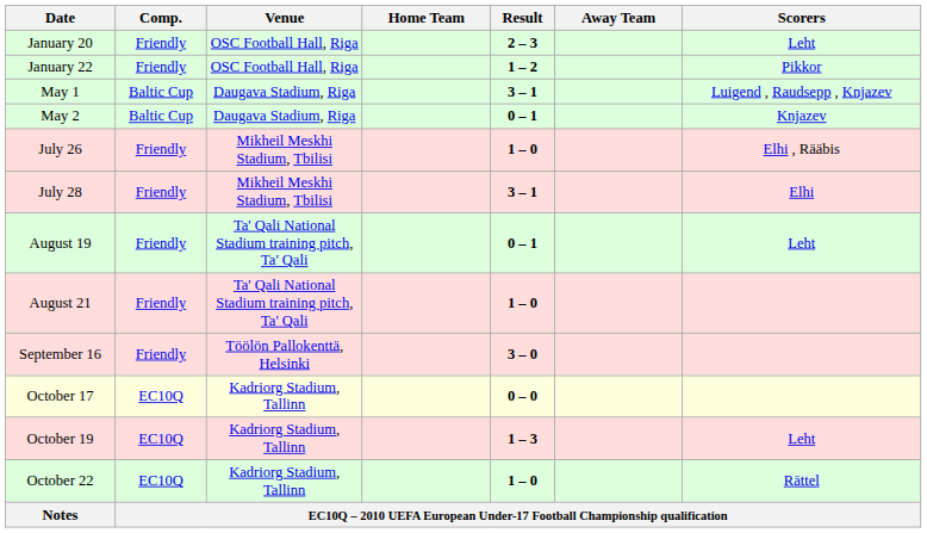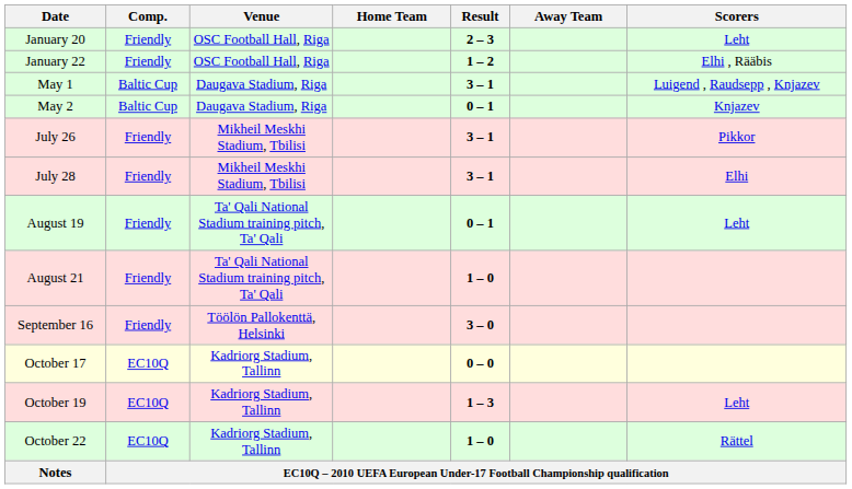 <table class="wikitable collapsible collapsed" width=100% style="font-size: 90%">
 <tr>
 <th width=12%>Date</th>
 <th width=10%>Comp.</th>
 <th width=17%>Venue</th>
 <th width=14%>Home Team</th>
 <th width=7%>Result</th>
 <th width=14%>Away Team</th>
 <th width=26%>Scorers</th>
 </tr>
 <tr bgcolor="#ddffdd" align="center">
 <td>January 20</td>
 <td><a href='#'>Friendly</a></td>
 <td><a href='#'>OSC Football Hall</a>, <a href='#'>Riga</a></td>
 <td align="left"></td>
 <td><strong>2 – 3</strong></td>
 <td align="left"></td>
 <td><a href='#'>Leht</a> </td>
 </tr>
 <tr bgcolor="#ddffdd" align="center">
 <td>January 22</td>
 <td><a href='#'>Friendly</a></td>
 <td><a href='#'>OSC Football Hall</a>, <a href='#'>Riga</a></td>
 <td align="left"></td>
 <td><strong>1 – 2</strong></td>
 <td align="left"></td>
-<td><a href='#'>Pikkor</a>  </td>
+<td><a href='#'>Elhi</a> , Rääbis </td>
 </tr>
 <tr bgcolor="#ddffdd" align="center">
 <td>May 1</td>
 <td><a href='#'>Baltic Cup</a></td>
 <td><a href='#'>Daugava Stadium</a>, <a href='#'>Riga</a></td>
 <td align="left"></td>
 <td><strong>3 – 1</strong></td>
 <td align="left"></td>
 <td><a href='#'>Luigend</a> , <a href='#'>Raudsepp</a> , <a href='#'>Knjazev</a> </td>
 </tr>
 <tr bgcolor="#ddffdd" align="center">
 <td>May 2</td>
 <td><a href='#'>Baltic Cup</a></td>
 <td><a href='#'>Daugava Stadium</a>, <a href='#'>Riga</a></td>
 <td align="left"></td>
 <td><strong>0 – 1</strong></td>
 <td align="left"></td>
 <td><a href='#'>Knjazev</a> </td>
 </tr>
 <tr bgcolor="#ffdddd" align="center">
 <td>July 26</td>
 <td><a href='#'>Friendly</a></td>
 <td><a href='#'>Mikheil Meskhi Stadium</a>, <a href='#'>Tbilisi</a></td>
 <td align="left"></td>
-<td><strong>1 – 0</strong></td>
+<td><strong>3 – 1</strong></td>
 <td align="left"></td>
-<td><a href='#'>Elhi</a> , Rääbis </td>
+<td><a href='#'>Pikkor</a>  </td>
 </tr>
 <tr bgcolor="#ffdddd" align="center">
 <td>July 28</td>
 <td><a href='#'>Friendly</a></td>
 <td><a href='#'>Mikheil Meskhi Stadium</a>, <a href='#'>Tbilisi</a></td>
 <td align="left"></td>
 <td><strong>3 – 1</strong></td>
 <td align="left"></td>
 <td><a href='#'>Elhi</a> </td>
 </tr>
 <tr bgcolor="#ddffdd" align="center">
 <td>August 19</td>
 <td><a href='#'>Friendly</a></td>
 <td><a href='#'>Ta' Qali National Stadium training pitch</a>, <a href='#'>Ta' Qali</a></td>
 <td align="left"></td>
 <td><strong>0 – 1</strong></td>
 <td align="left"></td>
 <td><a href='#'>Leht</a> </td>
 </tr>
 <tr bgcolor="#ffdddd" align="center">
 <td>August 21</td>
 <td><a href='#'>Friendly</a></td>
 <td><a href='#'>Ta' Qali National Stadium training pitch</a>, <a href='#'>Ta' Qali</a></td>
 <td align="left"></td>
 <td><strong>1 – 0</strong></td>
 <td align="left"></td>
 <td></td>
 </tr>
 <tr bgcolor="#ffdddd" align="center">
 <td>September 16</td>
 <td><a href='#'>Friendly</a></td>
 <td><a href='#'>Töölön Pallokenttä</a>, <a href='#'>Helsinki</a></td>
 <td align="left"></td>
 <td><strong>3 – 0</strong></td>
 <td align="left"></td>
 <td></td>
 </tr>
 <tr bgcolor="#ffffdd" align="center">
 <td>October 17</td>
 <td><a href='#'>EC10Q</a></td>
 <td><a href='#'>Kadriorg Stadium</a>, <a href='#'>Tallinn</a></td>
 <td align="left"></td>
 <td><strong>0 – 0</strong></td>
 <td align="left"></td>
 <td></td>
 </tr>
 <tr bgcolor="#ffdddd" align="center">
 <td>October 19</td>
 <td><a href='#'>EC10Q</a></td>
 <td><a href='#'>Kadriorg Stadium</a>, <a href='#'>Tallinn</a></td>
 <td align="left"></td>
 <td><strong>1 – 3</strong></td>
 <td align="left"></td>
 <td><a href='#'>Leht</a> </td>
 </tr>
 <tr bgcolor="#ddffdd" align="center">
 <td>October 22</td>
 <td><a href='#'>EC10Q</a></td>
 <td><a href='#'>Kadriorg Stadium</a>, <a href='#'>Tallinn</a></td>
 <td align="left"></td>
 <td><strong>1 – 0</strong></td>
 <td align="left"></td>
 <td><a href='#'>Rättel</a> </td>
 </tr>
 <tr>
 <th>Notes</th>
 <th colspan="7"><small>EC10Q – 2010 UEFA European Under-17 Football Championship qualification</small></th>
 </tr>
 </table>
